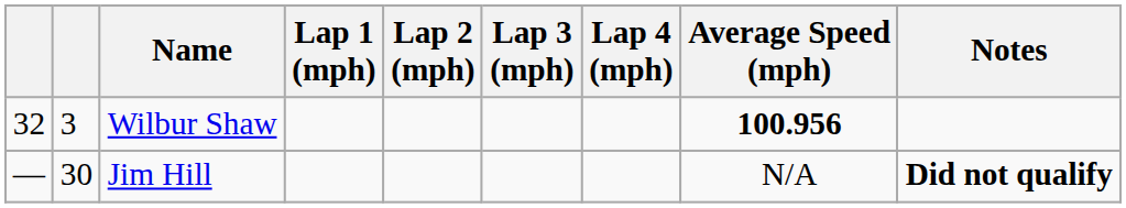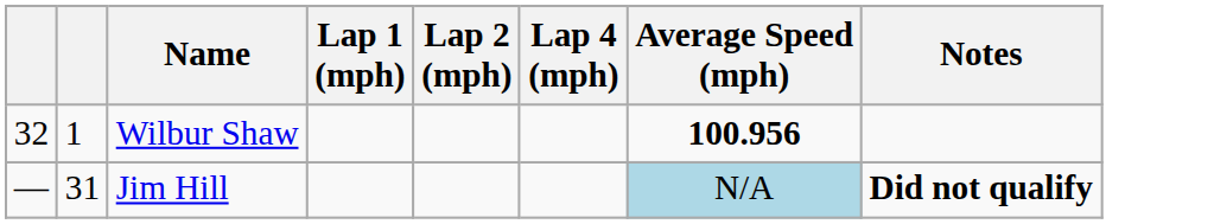 <table class="wikitable" style="font-size: 90%;">
 <tr align="center">
 <th></th>
 <th></th>
 <th>Name</th>
 <th>Lap 1<br>(mph)</th>
 <th>Lap 2<br>(mph)</th>
-<th>Lap 3<br>(mph)</th>
 <th>Lap 4<br>(mph)</th>
 <th>Average Speed<br>(mph)</th>
 <th>Notes</th>
 </tr>
 <tr>
 <td align=center>32</td>
-<td>3</td>
+<td>1</td>
 <td> <a href='#'>Wilbur Shaw</a></td>
-<td></td>
 <td></td>
 <td></td>
 <td></td>
 <td align=center><strong>100.956</strong></td>
 <td></td>
 </tr>
 <tr>
 <td align=center>—</td>
-<td>30</td>
+<td>31</td>
 <td> <a href='#'>Jim Hill</a></td>
 <td></td>
 <td></td>
 <td></td>
-<td></td>
-<td align=center>N/A</td>
+<td align=center style="background: lightblue;">N/A</td>
 <td><strong>Did not qualify</strong></td>
 </tr>
 </table>
